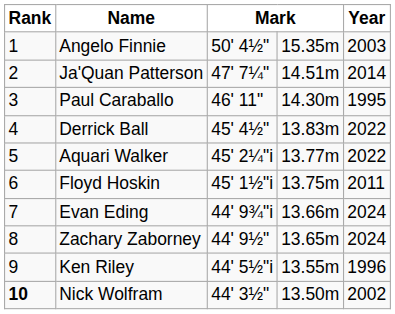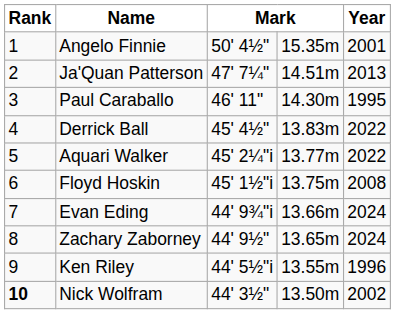 <table class="wikitable">
 <tr>
 <th style="background:white">Rank</th>
 <th style="background:white">Name</th>
 <th colspan="2" style="background:white">Mark</th>
 <th style="background:white">Year</th>
 </tr>
 <tr>
 <td>1</td>
 <td>Angelo Finnie</td>
 <td>50' 4½"</td>
 <td>15.35m</td>
-<td>2003</td>
+<td>2001</td>
 </tr>
 <tr>
 <td>2</td>
 <td>Ja'Quan Patterson</td>
 <td>47' 7¼"</td>
 <td>14.51m</td>
-<td>2014</td>
+<td>2013</td>
 </tr>
 <tr>
 <td>3</td>
 <td>Paul Caraballo</td>
 <td>46' 11"</td>
 <td>14.30m</td>
 <td>1995</td>
 </tr>
 <tr>
 <td>4</td>
 <td>Derrick Ball</td>
 <td>45' 4½"</td>
 <td>13.83m</td>
 <td>2022</td>
 </tr>
 <tr>
 <td>5</td>
 <td>Aquari Walker</td>
 <td>45' 2¼"i</td>
 <td>13.77m</td>
 <td>2022</td>
 </tr>
 <tr>
 <td>6</td>
 <td>Floyd Hoskin</td>
 <td>45' 1½"i</td>
 <td>13.75m</td>
-<td>2011</td>
+<td>2008</td>
 </tr>
 <tr>
 <td>7</td>
 <td>Evan Eding</td>
 <td>44' 9¾"i</td>
 <td>13.66m</td>
 <td>2024</td>
 </tr>
 <tr>
 <td>8</td>
 <td>Zachary Zaborney</td>
 <td>44' 9½"</td>
 <td>13.65m</td>
 <td>2024</td>
 </tr>
 <tr>
 <td>9</td>
 <td>Ken Riley</td>
 <td>44' 5½"i</td>
 <td>13.55m</td>
 <td>1996</td>
 </tr>
 <tr>
 <td><strong>10</strong></td>
 <td>Nick Wolfram</td>
 <td>44' 3½"</td>
 <td>13.50m</td>
 <td>2002</td>
 </tr>
 </table>
